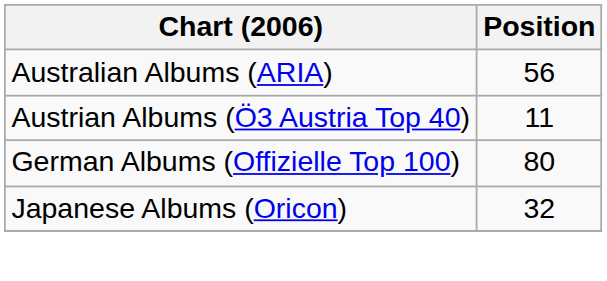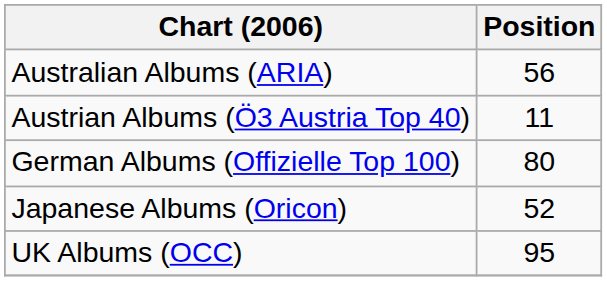 <table class="wikitable sortable">
 <tr>
 <th>Chart (2006)</th>
 <th>Position</th>
 </tr>
 <tr>
 <td align="left">Australian Albums (<a href='#'>ARIA</a>)</td>
 <td align="center">56</td>
 </tr>
 <tr>
 <td align="left">Austrian Albums (<a href='#'>Ö3 Austria Top 40</a>) </td>
 <td align="center">11</td>
 </tr>
 <tr>
 <td align="left">German Albums (<a href='#'>Offizielle Top 100</a>) </td>
 <td align="center">80</td>
 </tr>
 <tr>
 <td align="left">Japanese Albums (<a href='#'>Oricon</a>)</td>
-<td align="center">32</td>
+<td align="center">52</td>
+</tr>
+<tr>
+<td align="left">UK Albums (<a href='#'>OCC</a>) </td>
+<td align="center">95</td>
 </tr>
 <tr>
 </tr>
 </table>
